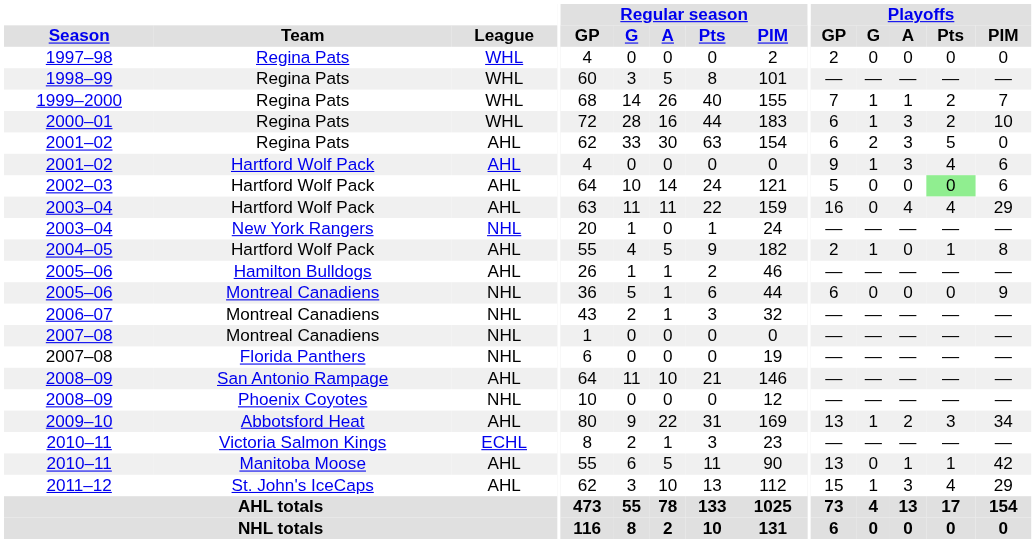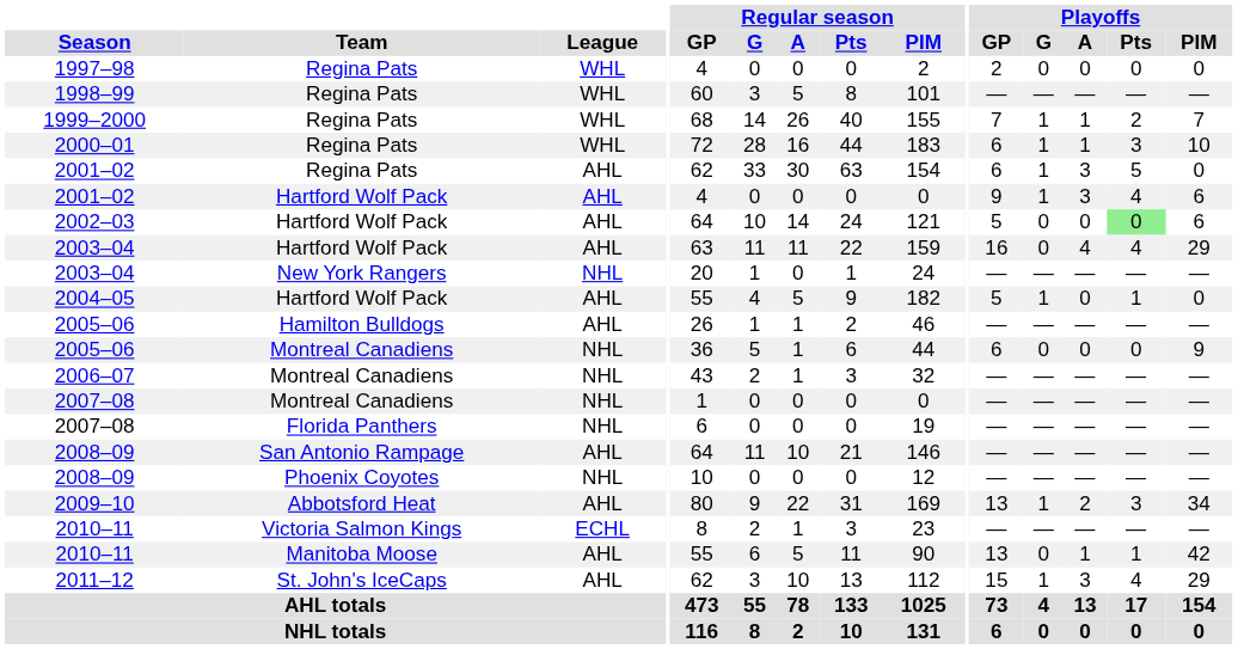 <table border="0" cellpadding="1" cellspacing="0" style="text-align:center; width:60em">
 <tr bgcolor="#e0e0e0">
 <th colspan="3" bgcolor="#ffffff"></th>
 <th rowspan="99" bgcolor="#ffffff"></th>
 <th colspan="5"><a href='#'>Regular season</a></th>
 <th rowspan="99" bgcolor="#ffffff"></th>
 <th colspan="5"><a href='#'>Playoffs</a></th>
 </tr>
 <tr bgcolor="#e0e0e0">
 <th><a href='#'>Season</a></th>
 <th>Team</th>
 <th>League</th>
 <th>GP</th>
 <th><a href='#'>G</a></th>
 <th><a href='#'>A</a></th>
 <th><a href='#'>Pts</a></th>
 <th><a href='#'>PIM</a></th>
 <th>GP</th>
 <th>G</th>
 <th>A</th>
 <th>Pts</th>
 <th>PIM</th>
 </tr>
 <tr>
 <td><a href='#'>1997–98</a></td>
 <td><a href='#'>Regina Pats</a></td>
 <td><a href='#'>WHL</a></td>
 <td>4</td>
 <td>0</td>
 <td>0</td>
 <td>0</td>
 <td>2</td>
 <td>2</td>
 <td>0</td>
 <td>0</td>
 <td>0</td>
 <td>0</td>
 </tr>
 <tr bgcolor="#f0f0f0">
 <td><a href='#'>1998–99</a></td>
 <td>Regina Pats</td>
 <td>WHL</td>
 <td>60</td>
 <td>3</td>
 <td>5</td>
 <td>8</td>
 <td>101</td>
 <td>—</td>
 <td>—</td>
 <td>—</td>
 <td>—</td>
 <td>—</td>
 </tr>
 <tr>
 <td><a href='#'>1999–2000</a></td>
 <td>Regina Pats</td>
 <td>WHL</td>
 <td>68</td>
 <td>14</td>
 <td>26</td>
 <td>40</td>
 <td>155</td>
 <td>7</td>
 <td>1</td>
 <td>1</td>
 <td>2</td>
 <td>7</td>
 </tr>
 <tr bgcolor="#f0f0f0">
 <td><a href='#'>2000–01</a></td>
 <td>Regina Pats</td>
 <td>WHL</td>
 <td>72</td>
 <td>28</td>
 <td>16</td>
 <td>44</td>
 <td>183</td>
 <td>6</td>
 <td>1</td>
+<td>1</td>
 <td>3</td>
-<td>2</td>
 <td>10</td>
 </tr>
 <tr>
 <td><a href='#'>2001–02</a></td>
 <td>Regina Pats</td>
 <td>AHL</td>
 <td>62</td>
 <td>33</td>
 <td>30</td>
 <td>63</td>
 <td>154</td>
 <td>6</td>
-<td>2</td>
+<td>1</td>
 <td>3</td>
 <td>5</td>
 <td>0</td>
 </tr>
 <tr bgcolor="#f0f0f0">
 <td><a href='#'>2001–02</a></td>
 <td><a href='#'>Hartford Wolf Pack</a></td>
 <td><a href='#'>AHL</a></td>
 <td>4</td>
 <td>0</td>
 <td>0</td>
 <td>0</td>
 <td>0</td>
 <td>9</td>
 <td>1</td>
 <td>3</td>
 <td>4</td>
 <td>6</td>
 </tr>
 <tr>
 <td><a href='#'>2002–03</a></td>
 <td>Hartford Wolf Pack</td>
 <td>AHL</td>
 <td>64</td>
 <td>10</td>
 <td>14</td>
 <td>24</td>
 <td>121</td>
 <td>5</td>
 <td>0</td>
 <td>0</td>
 <td style="background: lightgreen;">0</td>
 <td>6</td>
 </tr>
 <tr bgcolor="#f0f0f0">
 <td><a href='#'>2003–04</a></td>
 <td>Hartford Wolf Pack</td>
 <td>AHL</td>
 <td>63</td>
 <td>11</td>
 <td>11</td>
 <td>22</td>
 <td>159</td>
 <td>16</td>
 <td>0</td>
 <td>4</td>
 <td>4</td>
 <td>29</td>
 </tr>
 <tr>
 <td><a href='#'>2003–04</a></td>
 <td><a href='#'>New York Rangers</a></td>
 <td><a href='#'>NHL</a></td>
 <td>20</td>
 <td>1</td>
 <td>0</td>
 <td>1</td>
 <td>24</td>
 <td>—</td>
 <td>—</td>
 <td>—</td>
 <td>—</td>
 <td>—</td>
 </tr>
 <tr bgcolor="#f0f0f0">
 <td><a href='#'>2004–05</a></td>
 <td>Hartford Wolf Pack</td>
 <td>AHL</td>
 <td>55</td>
 <td>4</td>
 <td>5</td>
 <td>9</td>
 <td>182</td>
-<td>2</td>
+<td>5</td>
 <td>1</td>
 <td>0</td>
 <td>1</td>
-<td>8</td>
+<td>0</td>
 </tr>
 <tr>
 <td><a href='#'>2005–06</a></td>
 <td><a href='#'>Hamilton Bulldogs</a></td>
 <td>AHL</td>
 <td>26</td>
 <td>1</td>
 <td>1</td>
 <td>2</td>
 <td>46</td>
 <td>—</td>
 <td>—</td>
 <td>—</td>
 <td>—</td>
 <td>—</td>
 </tr>
 <tr bgcolor="#f0f0f0">
 <td><a href='#'>2005–06</a></td>
 <td><a href='#'>Montreal Canadiens</a></td>
 <td>NHL</td>
 <td>36</td>
 <td>5</td>
 <td>1</td>
 <td>6</td>
 <td>44</td>
 <td>6</td>
 <td>0</td>
 <td>0</td>
 <td>0</td>
 <td>9</td>
 </tr>
 <tr>
 <td><a href='#'>2006–07</a></td>
 <td>Montreal Canadiens</td>
 <td>NHL</td>
 <td>43</td>
 <td>2</td>
 <td>1</td>
 <td>3</td>
 <td>32</td>
 <td>—</td>
 <td>—</td>
 <td>—</td>
 <td>—</td>
 <td>—</td>
 </tr>
 <tr bgcolor="#f0f0f0">
 <td><a href='#'>2007–08</a></td>
 <td>Montreal Canadiens</td>
 <td>NHL</td>
 <td>1</td>
 <td>0</td>
 <td>0</td>
 <td>0</td>
 <td>0</td>
 <td>—</td>
 <td>—</td>
 <td>—</td>
 <td>—</td>
 <td>—</td>
 </tr>
 <tr>
 <td>2007–08</td>
 <td><a href='#'>Florida Panthers</a></td>
 <td>NHL</td>
 <td>6</td>
 <td>0</td>
 <td>0</td>
 <td>0</td>
 <td>19</td>
 <td>—</td>
 <td>—</td>
 <td>—</td>
 <td>—</td>
 <td>—</td>
 </tr>
 <tr bgcolor="#f0f0f0">
 <td><a href='#'>2008–09</a></td>
 <td><a href='#'>San Antonio Rampage</a></td>
 <td>AHL</td>
 <td>64</td>
 <td>11</td>
 <td>10</td>
 <td>21</td>
 <td>146</td>
 <td>—</td>
 <td>—</td>
 <td>—</td>
 <td>—</td>
 <td>—</td>
 </tr>
 <tr>
 <td><a href='#'>2008–09</a></td>
 <td><a href='#'>Phoenix Coyotes</a></td>
 <td>NHL</td>
 <td>10</td>
 <td>0</td>
 <td>0</td>
 <td>0</td>
 <td>12</td>
 <td>—</td>
 <td>—</td>
 <td>—</td>
 <td>—</td>
 <td>—</td>
 </tr>
 <tr bgcolor="#f0f0f0">
 <td><a href='#'>2009–10</a></td>
 <td><a href='#'>Abbotsford Heat</a></td>
 <td>AHL</td>
 <td>80</td>
 <td>9</td>
 <td>22</td>
 <td>31</td>
 <td>169</td>
 <td>13</td>
 <td>1</td>
 <td>2</td>
 <td>3</td>
 <td>34</td>
 </tr>
 <tr>
 <td><a href='#'>2010–11</a></td>
 <td><a href='#'>Victoria Salmon Kings</a></td>
 <td><a href='#'>ECHL</a></td>
 <td>8</td>
 <td>2</td>
 <td>1</td>
 <td>3</td>
 <td>23</td>
 <td>—</td>
 <td>—</td>
 <td>—</td>
 <td>—</td>
 <td>—</td>
 </tr>
 <tr bgcolor="#f0f0f0">
 <td><a href='#'>2010–11</a></td>
 <td><a href='#'>Manitoba Moose</a></td>
 <td>AHL</td>
 <td>55</td>
 <td>6</td>
 <td>5</td>
 <td>11</td>
 <td>90</td>
 <td>13</td>
 <td>0</td>
 <td>1</td>
 <td>1</td>
 <td>42</td>
 </tr>
 <tr>
 <td><a href='#'>2011–12</a></td>
 <td><a href='#'>St. John's IceCaps</a></td>
 <td>AHL</td>
 <td>62</td>
 <td>3</td>
 <td>10</td>
 <td>13</td>
 <td>112</td>
 <td>15</td>
 <td>1</td>
 <td>3</td>
 <td>4</td>
 <td>29</td>
 </tr>
 <tr bgcolor="#e0e0e0">
 <th colspan="3">AHL totals</th>
 <th>473</th>
 <th>55</th>
 <th>78</th>
 <th>133</th>
 <th>1025</th>
 <th>73</th>
 <th>4</th>
 <th>13</th>
 <th>17</th>
 <th>154</th>
 </tr>
 <tr bgcolor="#e0e0e0">
 <th colspan="3">NHL totals</th>
 <th>116</th>
 <th>8</th>
 <th>2</th>
 <th>10</th>
 <th>131</th>
 <th>6</th>
 <th>0</th>
 <th>0</th>
 <th>0</th>
 <th>0</th>
 </tr>
 </table>
